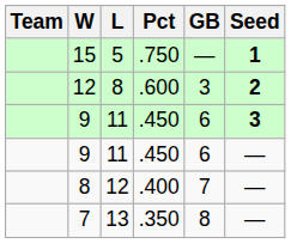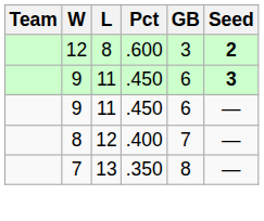 <table class=wikitable>
 <tr>
 <th>Team</th>
 <th>W</th>
 <th>L</th>
 <th>Pct</th>
 <th>GB</th>
 <th>Seed</th>
-</tr>
-<tr bgcolor=ccffcc align=center>
-<td></td>
-<td>15</td>
-<td>5</td>
-<td>.750</td>
-<td>—</td>
-<td><strong>1</strong></td>
 </tr>
 <tr bgcolor=ccffcc align=center>
 <td></td>
 <td>12</td>
 <td>8</td>
 <td>.600</td>
 <td>3</td>
 <td><strong>2</strong></td>
 </tr>
 <tr bgcolor=ccffcc align=center>
 <td></td>
 <td>9</td>
 <td>11</td>
 <td>.450</td>
 <td>6</td>
 <td><strong>3</strong></td>
 </tr>
 <tr align=center>
 <td></td>
 <td>9</td>
 <td>11</td>
 <td>.450</td>
 <td>6</td>
 <td>—</td>
 </tr>
 <tr align=center>
 <td></td>
 <td>8</td>
 <td>12</td>
 <td>.400</td>
 <td>7</td>
 <td>—</td>
 </tr>
 <tr align=center>
 <td></td>
 <td>7</td>
 <td>13</td>
 <td>.350</td>
 <td>8</td>
 <td>—</td>
 </tr>
 </table>
